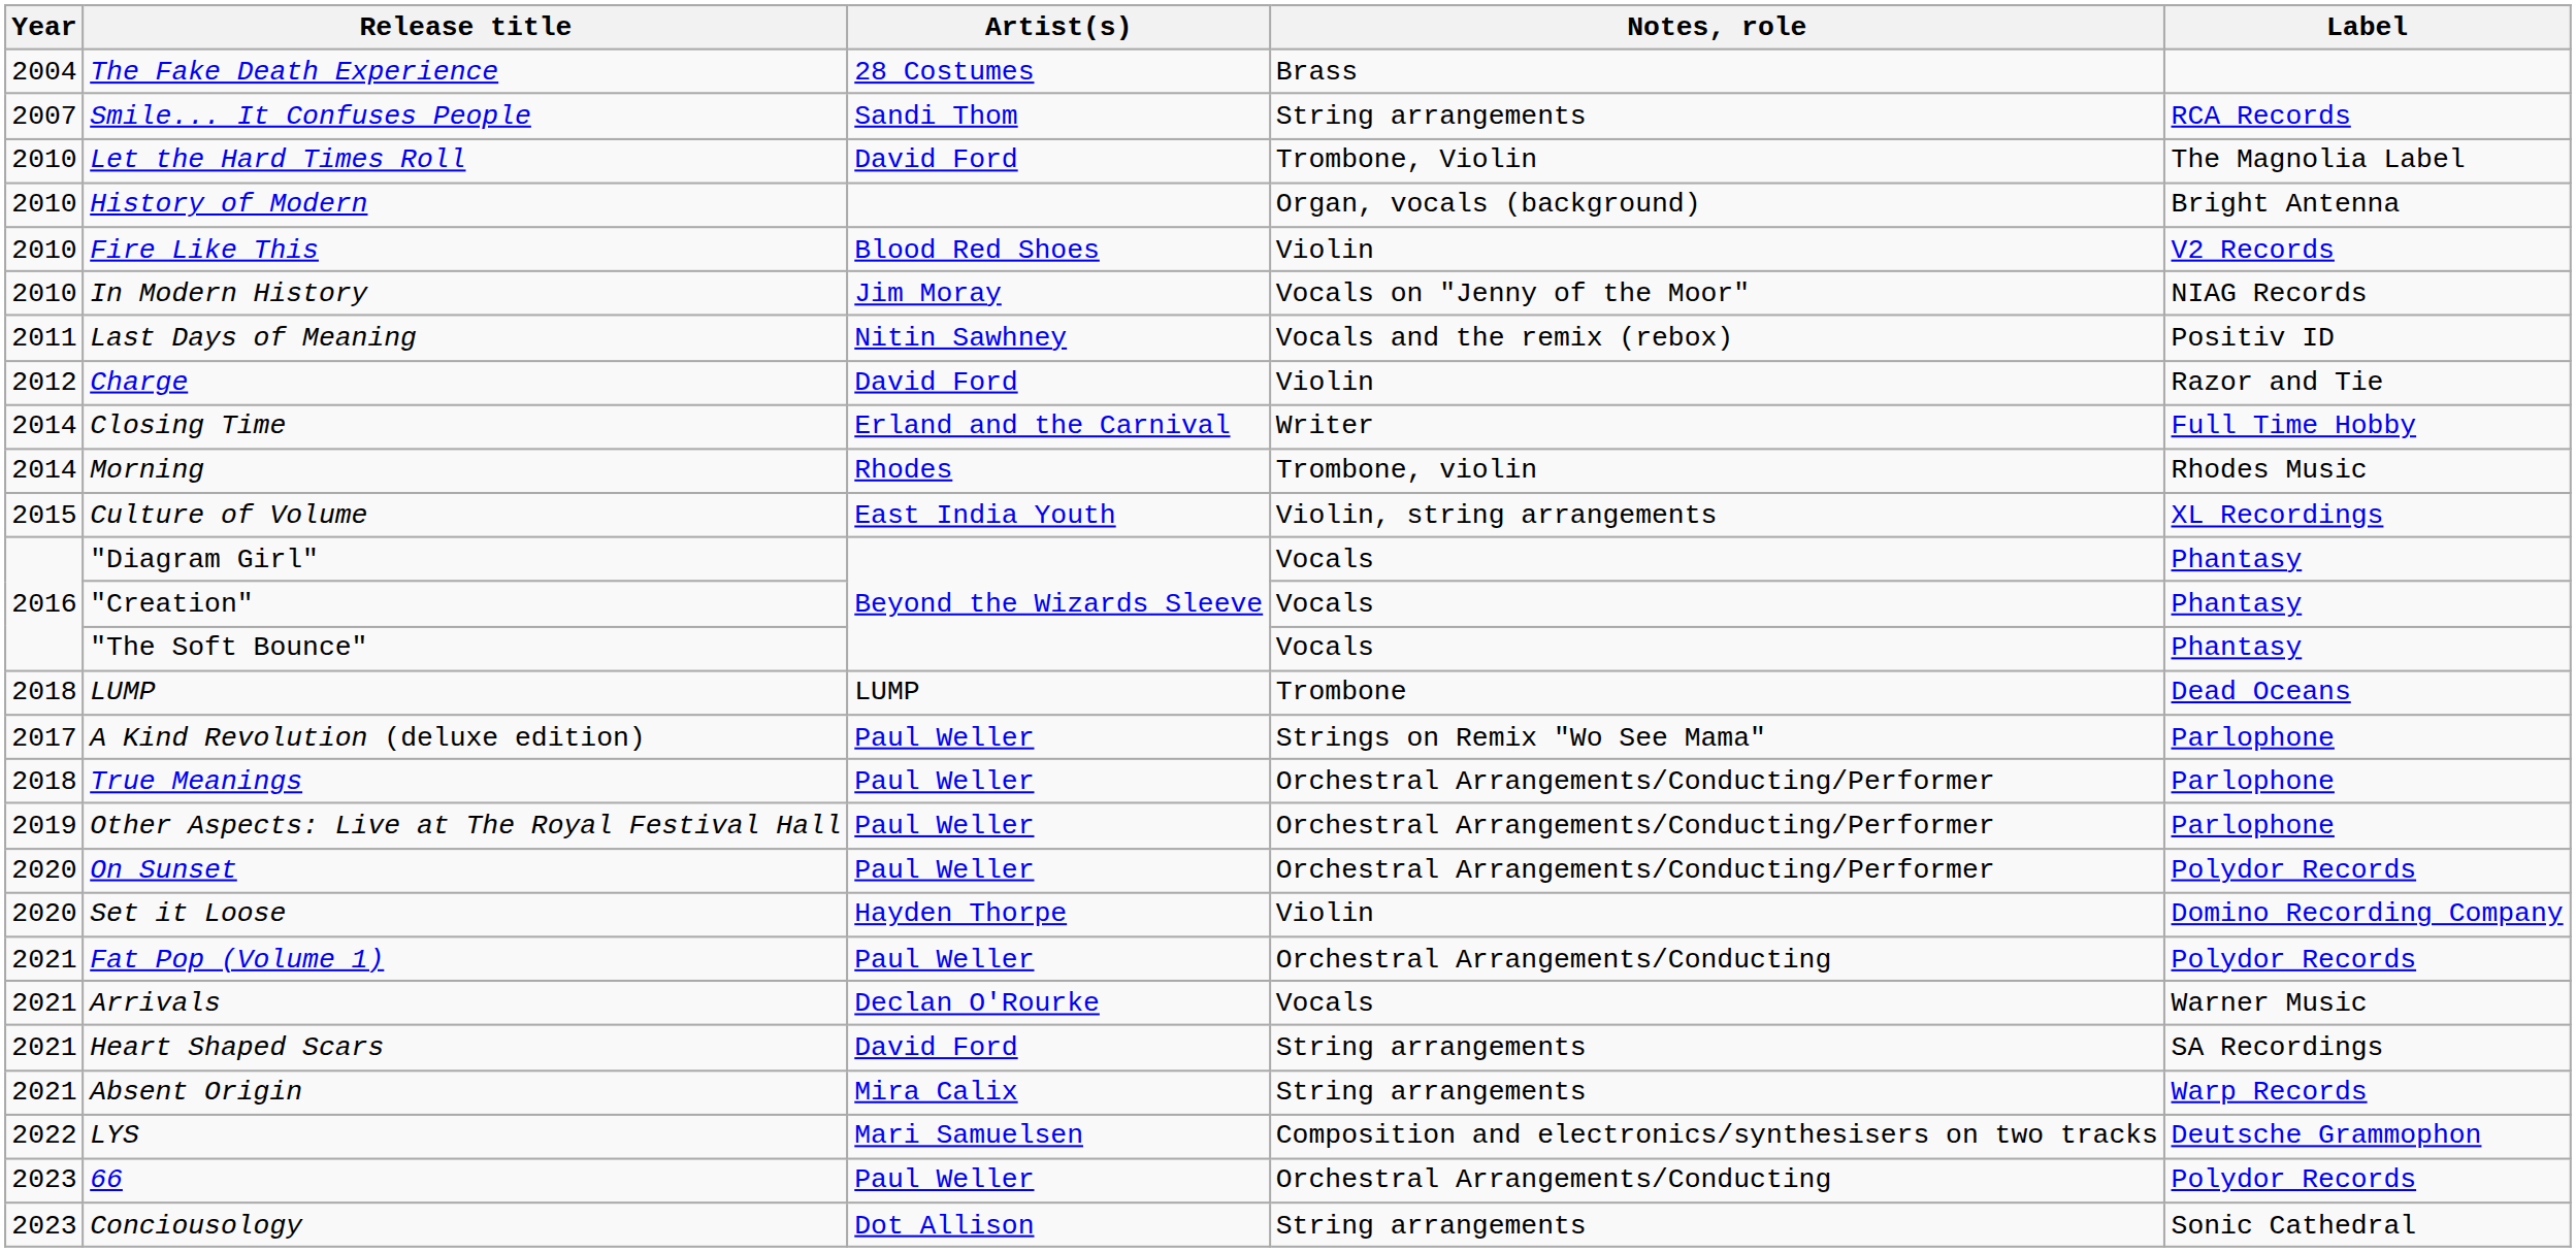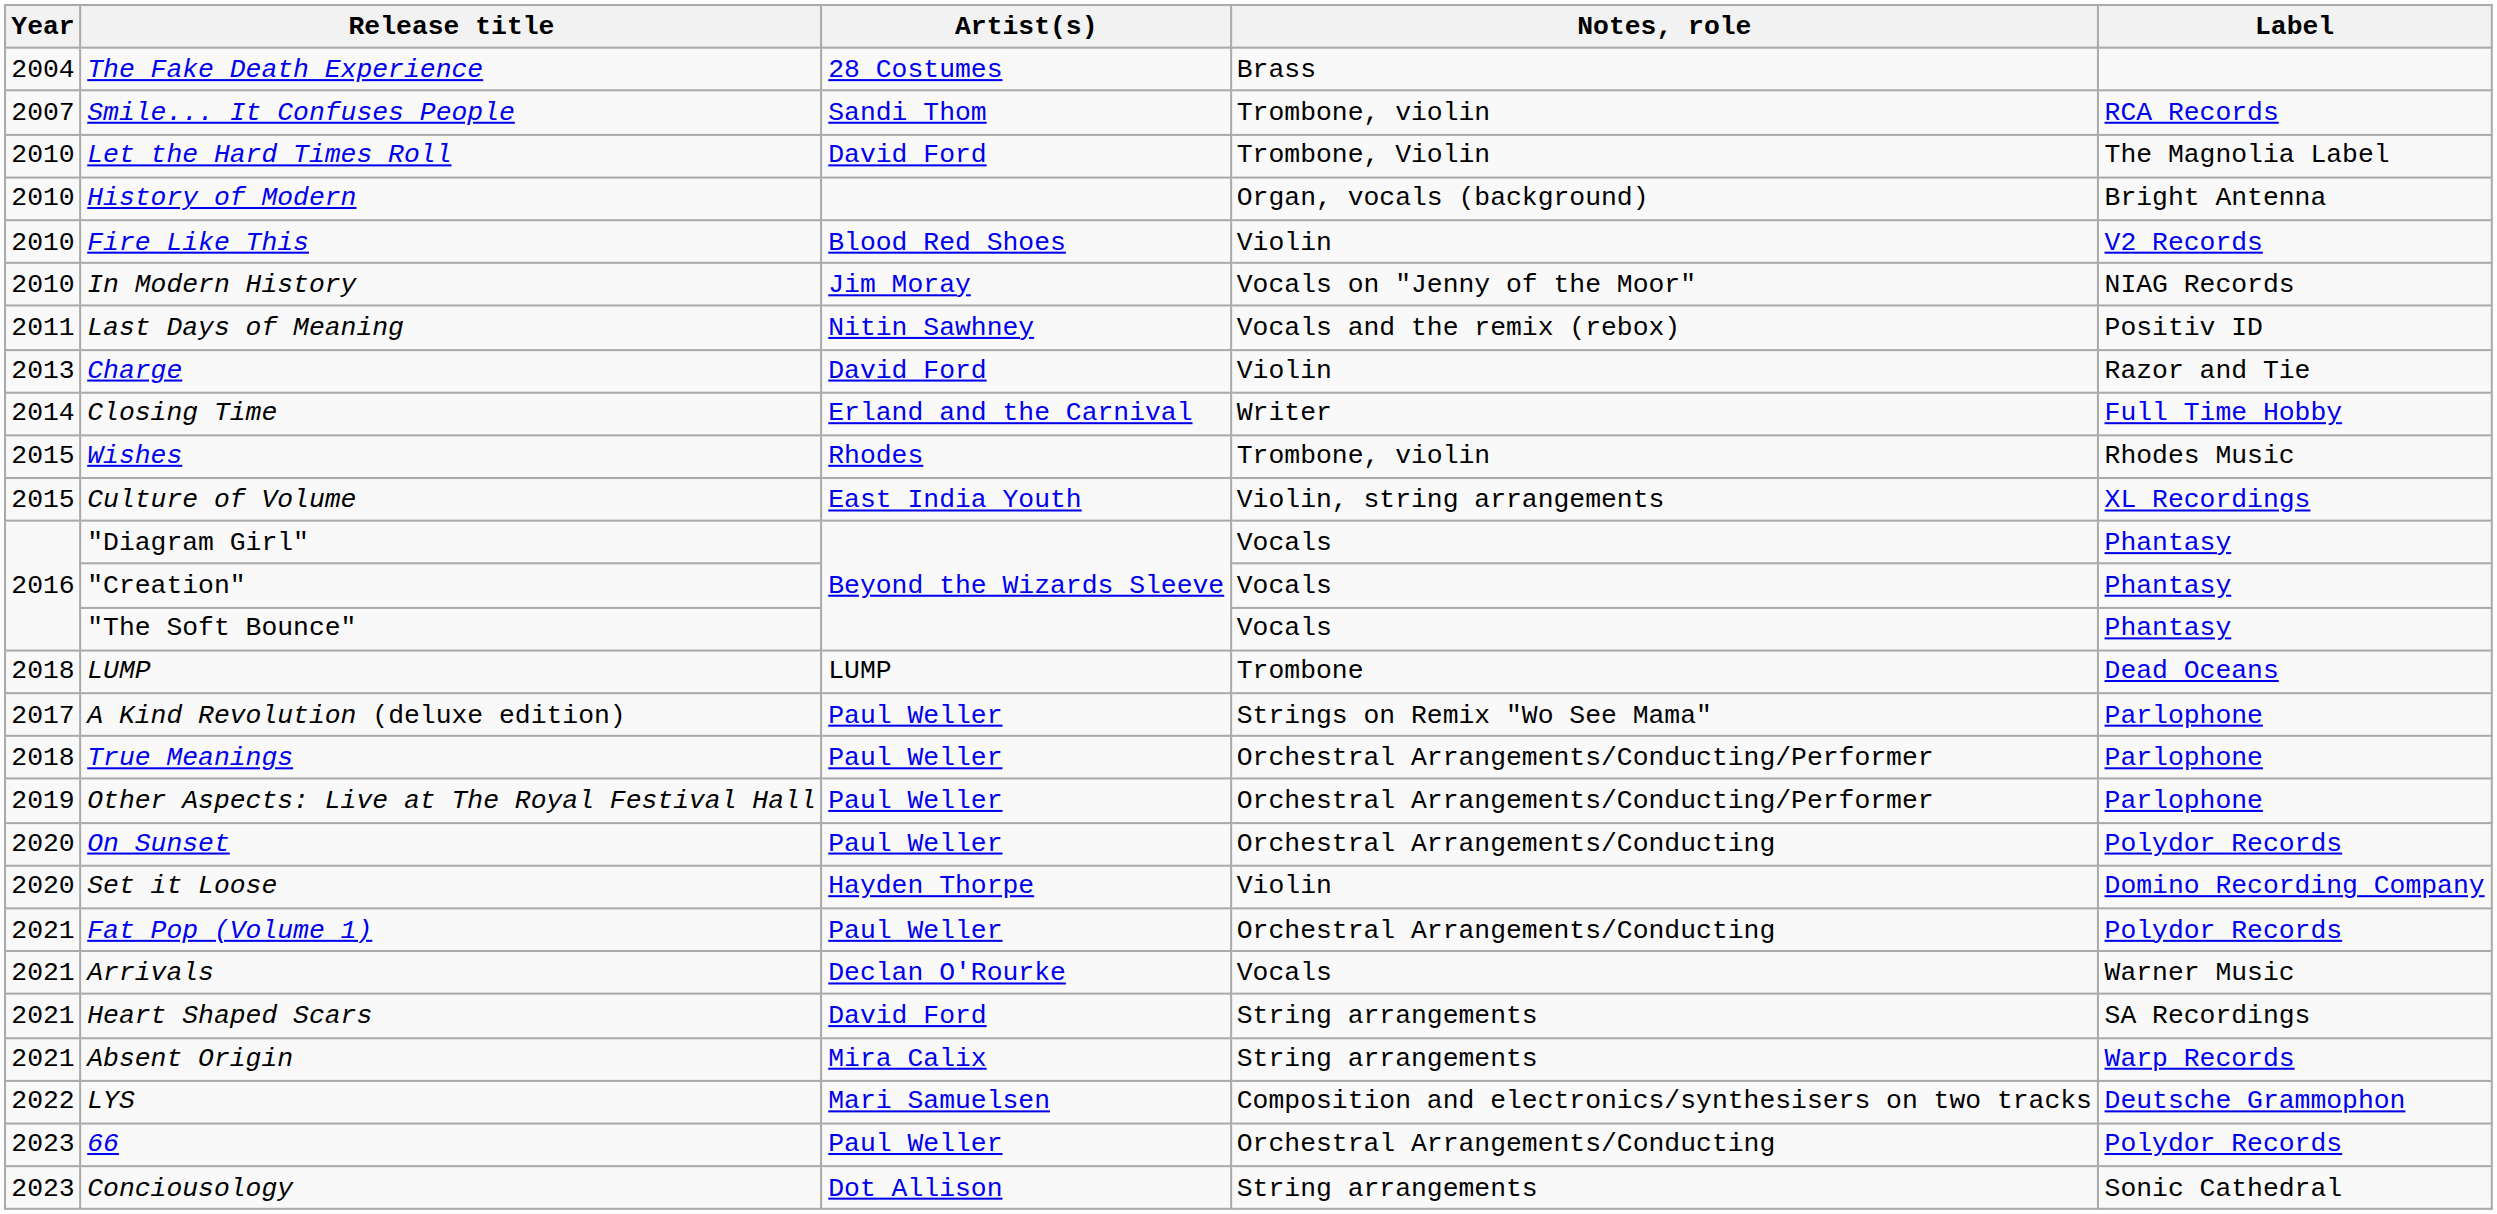 <table class="wikitable sortable" style="text-align:left;">
 <tr>
 <th>Year</th>
 <th>Release title</th>
 <th>Artist(s)</th>
 <th>Notes, role</th>
 <th>Label</th>
 </tr>
 <tr>
 <td>2004</td>
 <td><em><a href='#'>The Fake Death Experience</a></em></td>
 <td><a href='#'>28 Costumes</a></td>
 <td>Brass</td>
 <td></td>
 </tr>
 <tr>
 <td>2007</td>
 <td><em><a href='#'>Smile... It Confuses People</a></em></td>
 <td><a href='#'>Sandi Thom</a></td>
-<td>String arrangements</td>
+<td>Trombone, violin</td>
 <td><a href='#'>RCA Records</a></td>
 </tr>
 <tr>
 <td>2010</td>
 <td><em><a href='#'>Let the Hard Times Roll</a></em></td>
 <td><a href='#'>David Ford</a></td>
 <td>Trombone, Violin</td>
 <td>The Magnolia Label</td>
 </tr>
 <tr>
 <td>2010</td>
 <td><em><a href='#'>History of Modern</a></em></td>
 <td></td>
 <td>Organ, vocals (background)</td>
 <td>Bright Antenna</td>
 </tr>
 <tr>
 <td>2010</td>
 <td><em><a href='#'>Fire Like This</a></em></td>
 <td><a href='#'>Blood Red Shoes</a></td>
 <td>Violin</td>
 <td><a href='#'>V2 Records</a></td>
 </tr>
 <tr>
 <td>2010</td>
 <td><em>In Modern History</em></td>
 <td><a href='#'>Jim Moray</a></td>
 <td>Vocals on "Jenny of the Moor"</td>
 <td>NIAG Records</td>
 </tr>
 <tr>
 <td>2011</td>
 <td><em>Last Days of Meaning</em></td>
 <td><a href='#'>Nitin Sawhney</a></td>
 <td>Vocals and the remix (rebox)</td>
 <td>Positiv ID</td>
 </tr>
 <tr>
-<td>2012</td>
+<td>2013</td>
 <td><em><a href='#'>Charge</a></em></td>
 <td><a href='#'>David Ford</a></td>
 <td>Violin</td>
 <td>Razor and Tie</td>
 </tr>
 <tr>
 <td>2014</td>
 <td><em>Closing Time</em></td>
 <td><a href='#'>Erland and the Carnival</a></td>
 <td>Writer</td>
 <td><a href='#'>Full Time Hobby</a></td>
 </tr>
 <tr>
-<td>2014</td>
-<td><em>Morning</em></td>
+<td>2015</td>
+<td><em><a href='#'>Wishes</a></em></td>
 <td><a href='#'>Rhodes</a></td>
 <td>Trombone, violin</td>
 <td>Rhodes Music</td>
 </tr>
 <tr>
 <td>2015</td>
 <td><em>Culture of Volume</em></td>
 <td><a href='#'>East India Youth</a></td>
 <td>Violin, string arrangements</td>
 <td><a href='#'>XL Recordings</a></td>
 </tr>
 <tr>
 <td rowspan="3">2016</td>
 <td>"Diagram Girl"</td>
 <td rowspan="3"><a href='#'>Beyond the Wizards Sleeve</a></td>
 <td>Vocals</td>
 <td><a href='#'>Phantasy</a></td>
 </tr>
 <tr>
 <td>"Creation"</td>
 <td>Vocals</td>
 <td><a href='#'>Phantasy</a></td>
 </tr>
 <tr>
 <td>"The Soft Bounce"</td>
 <td>Vocals</td>
 <td><a href='#'>Phantasy</a></td>
 </tr>
 <tr>
 <td>2018</td>
 <td><em>LUMP</em></td>
 <td>LUMP</td>
 <td>Trombone</td>
 <td><a href='#'>Dead Oceans</a></td>
 </tr>
 <tr>
 <td>2017</td>
 <td><em>A Kind Revolution</em> (deluxe edition)</td>
 <td><a href='#'>Paul Weller</a></td>
 <td>Strings on Remix "Wo See Mama"</td>
 <td><a href='#'>Parlophone</a></td>
 </tr>
 <tr>
 <td>2018</td>
 <td><em><a href='#'>True Meanings</a></em></td>
 <td><a href='#'>Paul Weller</a></td>
 <td>Orchestral Arrangements/Conducting/Performer</td>
 <td><a href='#'>Parlophone</a></td>
 </tr>
 <tr>
 <td>2019</td>
 <td><em>Other Aspects: Live at The Royal Festival Hall</em></td>
 <td><a href='#'>Paul Weller</a></td>
 <td>Orchestral Arrangements/Conducting/Performer </td>
 <td><a href='#'>Parlophone</a></td>
 </tr>
 <tr>
 <td>2020</td>
 <td><em><a href='#'>On Sunset</a></em></td>
 <td><a href='#'>Paul Weller</a></td>
-<td>Orchestral Arrangements/Conducting/Performer </td>
+<td>Orchestral Arrangements/Conducting</td>
 <td><a href='#'>Polydor Records</a></td>
 </tr>
 <tr>
 <td>2020</td>
 <td><em>Set it Loose</em></td>
 <td><a href='#'>Hayden Thorpe</a></td>
 <td>Violin</td>
 <td><a href='#'>Domino Recording Company</a></td>
 </tr>
 <tr>
 <td>2021</td>
 <td><em><a href='#'>Fat Pop (Volume 1)</a></em></td>
 <td><a href='#'>Paul Weller</a></td>
 <td>Orchestral Arrangements/Conducting</td>
 <td><a href='#'>Polydor Records</a></td>
 </tr>
 <tr>
 <td>2021</td>
 <td><em>Arrivals</em></td>
 <td><a href='#'>Declan O'Rourke</a></td>
 <td>Vocals</td>
 <td>Warner Music</td>
 </tr>
 <tr>
 <td>2021</td>
 <td><em>Heart Shaped Scars</em></td>
 <td><a href='#'>David Ford</a></td>
 <td>String arrangements</td>
 <td>SA Recordings</td>
 </tr>
 <tr>
 <td>2021</td>
 <td><em>Absent Origin</em></td>
 <td><a href='#'>Mira Calix</a></td>
 <td>String arrangements</td>
 <td><a href='#'>Warp Records</a></td>
 </tr>
 <tr>
 <td>2022</td>
 <td><em>LYS</em></td>
 <td><a href='#'>Mari Samuelsen</a></td>
 <td>Composition and electronics/synthesisers on two tracks</td>
 <td><a href='#'>Deutsche Grammophon</a></td>
 </tr>
 <tr>
 <td>2023</td>
 <td><em><a href='#'> 66</a></em></td>
 <td><a href='#'>Paul Weller</a></td>
 <td>Orchestral Arrangements/Conducting</td>
 <td><a href='#'>Polydor Records</a></td>
 </tr>
 <tr>
 <td>2023</td>
 <td><em>Conciousology</em></td>
 <td><a href='#'>Dot Allison</a></td>
 <td>String arrangements</td>
 <td>Sonic Cathedral</td>
 </tr>
 </table>
